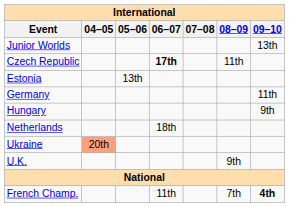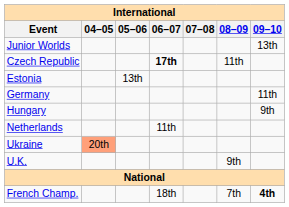 <table class="wikitable" style="text-align:center">
 <tr>
 <th style="background-color: #ffdead; " colspan=7 align=center>International</th>
 </tr>
 <tr>
 <th>Event</th>
 <th>04–05</th>
 <th>05–06</th>
 <th>06–07</th>
 <th>07–08</th>
 <th><a href='#'>08–09</a></th>
 <th><a href='#'>09–10</a></th>
 </tr>
 <tr>
 <td align=left><a href='#'>Junior Worlds</a></td>
 <td></td>
 <td></td>
 <td></td>
 <td></td>
 <td></td>
 <td>13th</td>
 </tr>
 <tr>
 <td align=left> <a href='#'>Czech Republic</a></td>
 <td></td>
 <td></td>
 <td><strong>17th</strong></td>
 <td></td>
 <td>11th</td>
 <td></td>
 </tr>
 <tr>
 <td align=left> <a href='#'>Estonia</a></td>
 <td></td>
 <td>13th</td>
 <td></td>
 <td></td>
 <td></td>
 <td></td>
 </tr>
 <tr>
 <td align=left> <a href='#'>Germany</a></td>
 <td></td>
 <td></td>
 <td></td>
 <td></td>
 <td></td>
 <td>11th</td>
 </tr>
 <tr>
 <td align=left> <a href='#'>Hungary</a></td>
 <td></td>
 <td></td>
 <td></td>
 <td></td>
 <td></td>
 <td>9th</td>
 </tr>
 <tr>
 <td align=left> <a href='#'>Netherlands</a></td>
 <td></td>
 <td></td>
-<td>18th</td>
+<td>11th</td>
 <td></td>
 <td></td>
 <td></td>
 </tr>
 <tr>
 <td align=left> <a href='#'>Ukraine</a></td>
 <td style="background: lightsalmon;">20th</td>
 <td></td>
 <td></td>
 <td></td>
 <td></td>
 <td></td>
 </tr>
 <tr>
 <td align=left> <a href='#'>U.K.</a></td>
 <td></td>
 <td></td>
 <td></td>
 <td></td>
 <td>9th</td>
 <td></td>
 </tr>
 <tr>
 <th style="background-color: #ffdead; " colspan=7 align=center>National</th>
 </tr>
 <tr>
 <td align=left><a href='#'>French Champ.</a></td>
 <td></td>
 <td></td>
-<td>11th</td>
+<td>18th</td>
 <td></td>
 <td>7th</td>
 <td><strong>4th</strong></td>
 </tr>
 </table>
